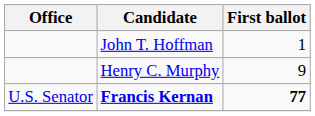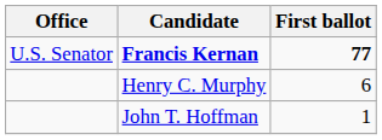 <table class=wikitable>
 <tr bgcolor=lightgrey>
 <th>Office</th>
 <th>Candidate</th>
 <th>First ballot</th>
 </tr>
 <tr>
+<td><a href='#'>U.S. Senator</a></td>
+<td><strong><a href='#'>Francis Kernan</a></strong></td>
+<td align="right"><strong>77</strong></td>
+</tr>
+<tr>
+<td></td>
+<td><a href='#'>Henry C. Murphy</a></td>
+<td align="right">6</td>
+</tr>
+<tr>
 <td></td>
 <td><a href='#'>John T. Hoffman</a></td>
 <td align="right">1</td>
 </tr>
 <tr>
-<td></td>
-<td><a href='#'>Henry C. Murphy</a></td>
-<td align="right">9</td>
-</tr>
-<tr>
-<td><a href='#'>U.S. Senator</a></td>
-<td><strong><a href='#'>Francis Kernan</a></strong></td>
-<td align="right"><strong>77</strong></td>
-</tr>
-<tr>
 </tr>
 </table>
